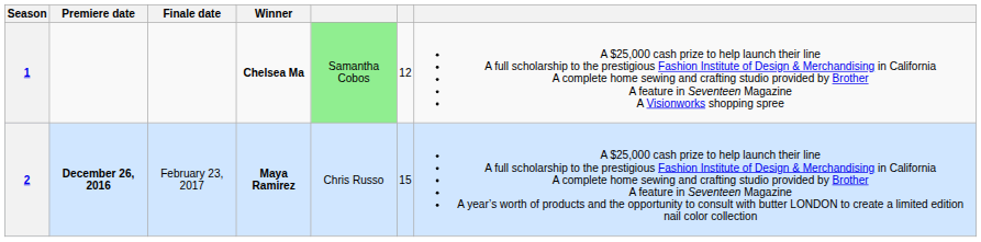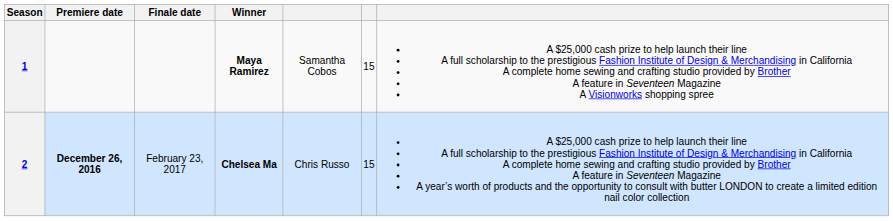 <table class="wikitable" style="font-size:90%; width:100%; text-align:center">
 <tr>
 <th>Season</th>
 <th>Premiere date</th>
 <th>Finale date</th>
 <th>Winner</th>
 <th></th>
 <th></th>
 <th></th>
 </tr>
 <tr>
 <th><strong><a href='#'>1</a></strong></th>
 <td></td>
 <td></td>
-<td><strong>Chelsea Ma</strong></td>
-<td style="background: lightgreen;">Samantha Cobos</td>
-<td>12</td>
+<td><strong>Maya Ramirez</strong></td>
+<td>Samantha Cobos</td>
+<td>15</td>
 <td><br><ul><li>A $25,000 cash prize to help launch their line</li><li>A full scholarship to the prestigious <a href='#'>Fashion Institute of Design & Merchandising</a> in California</li><li>A complete home sewing and crafting studio provided by <a href='#'>Brother</a></li><li>A feature in <em>Seventeen</em> Magazine</li><li>A <a href='#'>Visionworks</a> shopping spree</li></ul></td>
 </tr>
 <tr style="background: #D0E6FF">
 <th><strong><a href='#'>2</a></strong></th>
 <td><strong>December 26, 2016</strong></td>
 <td>February 23, 2017</td>
-<td><strong>Maya Ramirez</strong></td>
+<td><strong>Chelsea Ma</strong></td>
 <td>Chris Russo</td>
 <td>15</td>
 <td><br><ul><li>A $25,000 cash prize to help launch their line</li><li>A full scholarship to the prestigious <a href='#'>Fashion Institute of Design & Merchandising</a> in California</li><li>A complete home sewing and crafting studio provided by <a href='#'>Brother</a></li><li>A feature in <em>Seventeen</em> Magazine</li><li>A year’s worth of products and the opportunity to consult with butter LONDON to create a limited edition nail color collection</li></ul></td>
 </tr>
 </table>
